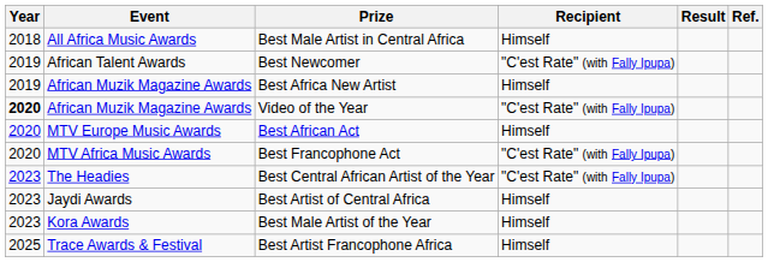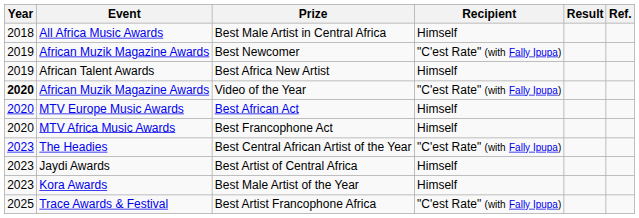 <table class="wikitable">
 <tr>
 <th>Year</th>
 <th>Event</th>
 <th>Prize</th>
 <th>Recipient</th>
 <th>Result</th>
 <th>Ref.</th>
 </tr>
 <tr>
 <td>2018</td>
 <td><a href='#'>All Africa Music Awards</a></td>
 <td>Best Male Artist in Central Africa</td>
 <td>Himself</td>
 <td></td>
 <td></td>
 </tr>
 <tr>
 <td>2019</td>
-<td>African Talent Awards</td>
+<td><a href='#'>African Muzik Magazine Awards</a></td>
 <td>Best Newcomer</td>
 <td>"C'est Rate" <small>(with</small> <small><a href='#'>Fally Ipupa</a>)</small></td>
 <td></td>
 <td></td>
 </tr>
 <tr>
 <td>2019</td>
-<td><a href='#'>African Muzik Magazine Awards</a></td>
+<td>African Talent Awards</td>
 <td>Best Africa New Artist</td>
 <td Himself>Himself</td>
 <td></td>
 </tr>
 <tr>
 <td><strong>2020</strong></td>
 <td><a href='#'>African Muzik Magazine Awards</a></td>
 <td>Video of the Year</td>
 <td>"C'est Rate" <small>(with</small> <small><a href='#'>Fally Ipupa</a>)</small></td>
 <td></td>
 <td></td>
 </tr>
 <tr>
 <td><a href='#'>2020</a></td>
 <td><a href='#'>MTV Europe Music Awards</a></td>
 <td><a href='#'>Best African Act</a></td>
 <td>Himself</td>
 <td></td>
 <td></td>
 </tr>
 <tr>
 <td>2020</td>
 <td><a href='#'>MTV Africa Music Awards</a></td>
 <td>Best Francophone Act</td>
-<td>"C'est Rate" <small>(with</small> <small><a href='#'>Fally Ipupa</a>)</small></td>
+<td>Himself</td>
 <td></td>
 <td></td>
 </tr>
 <tr>
 <td><a href='#'>2023</a></td>
 <td><a href='#'>The Headies</a></td>
 <td>Best Central African Artist of the Year</td>
 <td>"C'est Rate" <small>(with</small> <small><a href='#'>Fally Ipupa</a>)</small></td>
 <td></td>
 <td></td>
 </tr>
 <tr>
 <td>2023</td>
 <td>Jaydi Awards</td>
 <td>Best Artist of Central Africa</td>
 <td>Himself</td>
 <td></td>
 <td></td>
 </tr>
 <tr>
 <td>2023</td>
 <td><a href='#'>Kora Awards</a></td>
 <td>Best Male Artist of the Year</td>
 <td>Himself</td>
 <td></td>
 <td></td>
 </tr>
 <tr>
 <td>2025</td>
 <td><a href='#'>Trace Awards & Festival</a></td>
 <td>Best Artist Francophone Africa</td>
-<td>Himself</td>
+<td>"C'est Rate" <small>(with</small> <small><a href='#'>Fally Ipupa</a>)</small></td>
 <td></td>
 <td></td>
 </tr>
 </table>
